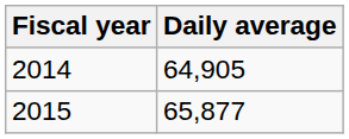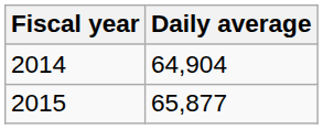 <table class="wikitable">
 <tr>
 <th>Fiscal year</th>
 <th>Daily average</th>
 </tr>
 <tr>
 <td>2014</td>
-<td>64,905</td>
+<td>64,904</td>
 </tr>
 <tr>
 <td>2015</td>
 <td>65,877</td>
 </tr>
 </table>
